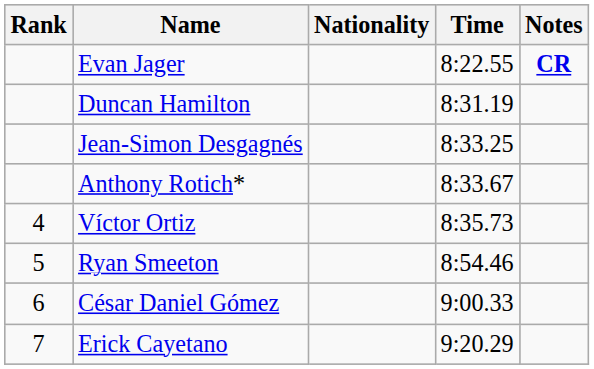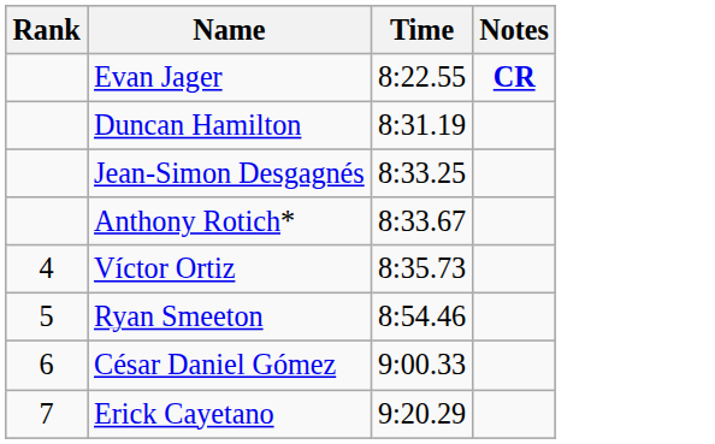 <table class="wikitable sortable" style="text-align:center;font-size:95%">
 <tr>
 <th>Rank</th>
 <th>Name</th>
-<th>Nationality</th>
 <th>Time</th>
 <th>Notes</th>
 </tr>
 <tr>
 <td></td>
 <td align=left><a href='#'>Evan Jager</a></td>
-<td align=left></td>
 <td>8:22.55</td>
 <td><strong><a href='#'>CR</a></strong></td>
 </tr>
 <tr>
 <td></td>
 <td align=left><a href='#'>Duncan Hamilton</a></td>
-<td align=left></td>
 <td>8:31.19</td>
 <td></td>
 </tr>
 <tr>
 <td></td>
 <td align=left><a href='#'>Jean-Simon Desgagnés</a></td>
-<td align=left></td>
 <td>8:33.25</td>
 <td></td>
 </tr>
 <tr>
 <td></td>
 <td align=left><a href='#'>Anthony Rotich</a>*</td>
-<td align=left></td>
 <td>8:33.67</td>
 <td></td>
 </tr>
 <tr>
 <td>4</td>
 <td align=left><a href='#'>Víctor Ortiz</a></td>
-<td align=left></td>
 <td>8:35.73</td>
 <td></td>
 </tr>
 <tr>
 <td>5</td>
 <td align=left><a href='#'>Ryan Smeeton</a></td>
-<td align=left></td>
 <td>8:54.46</td>
 <td></td>
 </tr>
 <tr>
 <td>6</td>
 <td align=left><a href='#'>César Daniel Gómez</a></td>
-<td align=left></td>
 <td>9:00.33</td>
 <td></td>
 </tr>
 <tr>
 <td>7</td>
 <td align=left><a href='#'>Erick Cayetano</a></td>
-<td align=left></td>
 <td>9:20.29</td>
 <td></td>
 </tr>
 </table>
